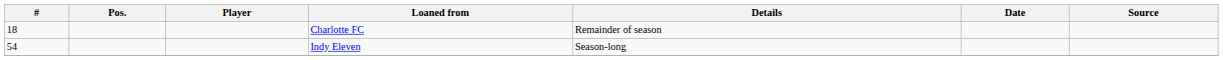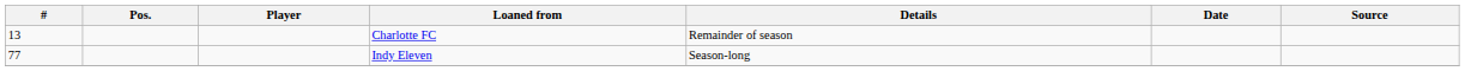 <table class="wikitable sortable" style="width:90%; text-align:center; font-size:95%; text-align:left;">
 <tr>
 <th>#</th>
 <th>Pos.</th>
 <th>Player</th>
 <th>Loaned from</th>
 <th>Details</th>
 <th>Date</th>
 <th>Source</th>
 </tr>
 <tr>
-<td>18</td>
+<td>13</td>
 <td></td>
 <td></td>
 <td> <a href='#'>Charlotte FC</a></td>
 <td>Remainder of season</td>
 <td></td>
 <td></td>
 </tr>
 <tr>
-<td>54</td>
+<td>77</td>
 <td></td>
 <td></td>
 <td> <a href='#'>Indy Eleven</a></td>
 <td>Season-long</td>
 <td></td>
 <td></td>
 </tr>
 <tr>
 </tr>
 </table>
